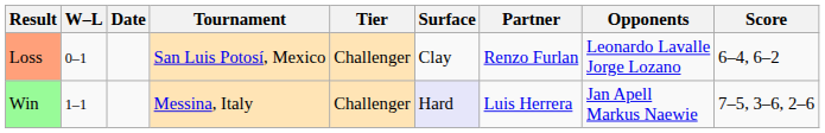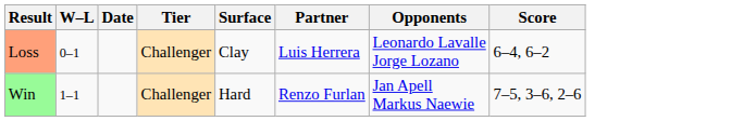 <table class="sortable wikitable">
 <tr>
 <th>Result</th>
 <th class=unsortable>W–L</th>
 <th>Date</th>
-<th>Tournament</th>
 <th>Tier</th>
 <th>Surface</th>
 <th>Partner</th>
 <th>Opponents</th>
 <th class=unsortable>Score</th>
 </tr>
 <tr>
 <td bgcolor=FFA07A>Loss</td>
 <td><small>0–1</small></td>
 <td></td>
-<td bgcolor=moccasin><a href='#'>San Luis Potosí</a>, Mexico</td>
 <td bgcolor=moccasin>Challenger</td>
 <td>Clay</td>
-<td> <a href='#'>Renzo Furlan</a></td>
+<td> <a href='#'>Luis Herrera</a></td>
 <td> <a href='#'>Leonardo Lavalle</a><br> <a href='#'>Jorge Lozano</a></td>
 <td>6–4, 6–2</td>
 </tr>
 <tr>
 <td bgcolor=98FB98>Win</td>
 <td><small>1–1</small></td>
 <td></td>
-<td style="background:moccasin;"><a href='#'>Messina</a>, Italy</td>
 <td style="background:moccasin;">Challenger</td>
-<td style="background: lavender;">Hard</td>
-<td> <a href='#'>Luis Herrera</a></td>
+<td>Hard</td>
+<td> <a href='#'>Renzo Furlan</a></td>
 <td> <a href='#'>Jan Apell</a><br> <a href='#'>Markus Naewie</a></td>
 <td>7–5, 3–6, 2–6</td>
 </tr>
 </table>
